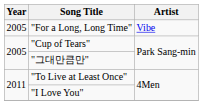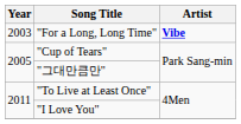 <table class="wikitable sortable">
 <tr>
 <th width=10>Year</th>
 <th>Song Title</th>
 <th>Artist</th>
 </tr>
 <tr>
-<td>2005</td>
+<td>2003</td>
 <td>"For a Long, Long Time" </td>
-<td><a href='#'>Vibe</a></td>
+<td><strong><a href='#'>Vibe</a></strong></td>
 </tr>
 <tr>
 <td rowspan=2>2005</td>
 <td>"Cup of Tears" </td>
 <td rowspan=2>Park Sang-min</td>
 </tr>
 <tr>
 <td>"그대만큼만"</td>
 </tr>
 <tr>
 <td rowspan=2>2011</td>
 <td>"To Live at Least Once" </td>
 <td rowspan=2>4Men</td>
 </tr>
 <tr>
 <td>"I Love You" </td>
 </tr>
 <tr>
 </tr>
 </table>
